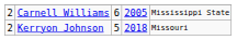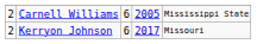 <table class="wikitable">
 <tr>
 </tr>
 <tr>
 <td>2</td>
 <td><a href='#'>Carnell Williams</a></td>
 <td>6</td>
 <td><a href='#'>2005</a></td>
 <td style="font-size:80%;">Mississippi State</td>
 </tr>
 <tr>
 <td>2</td>
 <td><a href='#'>Kerryon Johnson</a></td>
-<td>5</td>
-<td><a href='#'>2018</a></td>
+<td>6</td>
+<td><a href='#'>2017</a></td>
 <td style="font-size:80%;">Missouri</td>
 </tr>
 </table>
